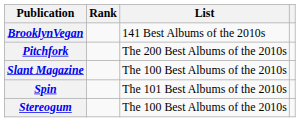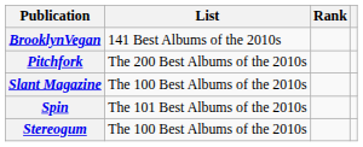 <table class="sortable wikitable plainrowheaders">
 <tr>
 <th>Publication</th>
+<th>List</th>
 <th>Rank</th>
-<th>List</th>
 <th class="unsortable"></th>
 </tr>
 <tr>
 <th scope="row"><em><a href='#'>BrooklynVegan</a></em></th>
+<td>141 Best Albums of the 2010s</td>
 <td></td>
-<td>141 Best Albums of the 2010s</td>
 <td></td>
 </tr>
 <tr>
 <th scope="row"><em><a href='#'>Pitchfork</a></em></th>
+<td>The 200 Best Albums of the 2010s</td>
 <td></td>
-<td>The 200 Best Albums of the 2010s</td>
 <td></td>
 </tr>
 <tr>
 <th scope="row"><em><a href='#'>Slant Magazine</a></em></th>
+<td>The 100 Best Albums of the 2010s</td>
 <td></td>
-<td>The 100 Best Albums of the 2010s</td>
 <td></td>
 </tr>
 <tr>
 <th scope="row"><em><a href='#'>Spin</a></em></th>
+<td>The 101 Best Albums of the 2010s</td>
 <td></td>
-<td>The 101 Best Albums of the 2010s</td>
 <td></td>
 </tr>
 <tr>
 <th scope="row"><em><a href='#'>Stereogum</a></em></th>
+<td>The 100 Best Albums of the 2010s</td>
 <td></td>
-<td>The 100 Best Albums of the 2010s</td>
 <td></td>
 </tr>
 </table>
